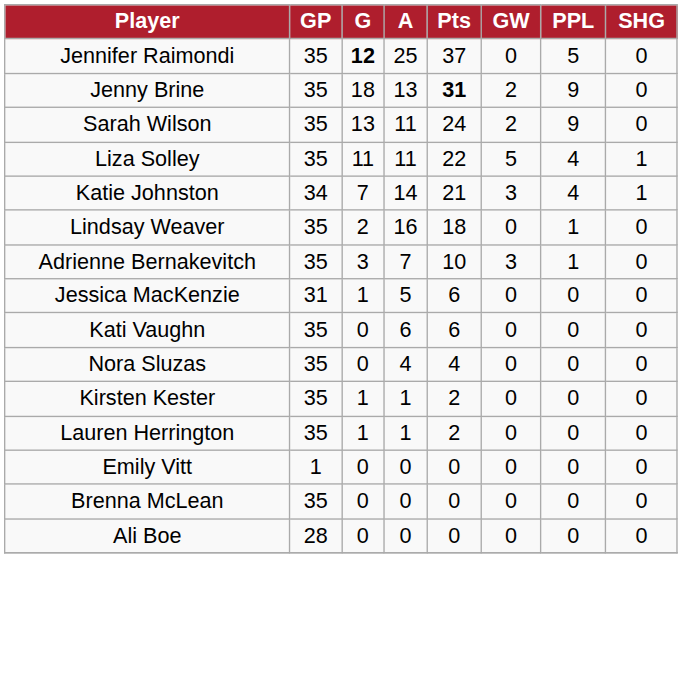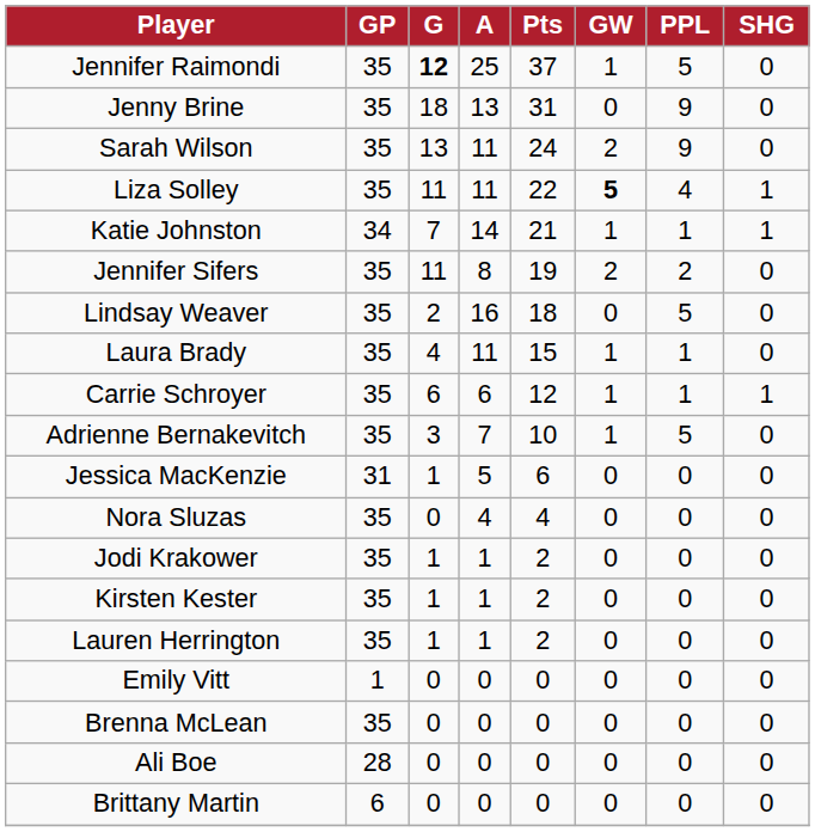 <table class="wikitable" width="80%">
 <tr align="center"  style=" background:#AF1E2D;color:#FFFFFF;">
 <td><strong>Player</strong></td>
 <td><strong>GP</strong></td>
 <td><strong>G</strong></td>
 <td><strong>A</strong></td>
 <td><strong>Pts</strong></td>
 <td><strong>GW</strong></td>
 <td><strong>PPL</strong></td>
 <td><strong>SHG</strong></td>
 </tr>
 <tr align="center" bgcolor="">
 <td>Jennifer Raimondi</td>
 <td>35</td>
 <td><strong>12</strong></td>
 <td>25</td>
 <td>37</td>
-<td>0</td>
+<td>1</td>
 <td>5</td>
 <td>0</td>
 </tr>
 <tr align="center" bgcolor="">
 <td>Jenny Brine</td>
 <td>35</td>
 <td>18</td>
 <td>13</td>
-<td><strong>31</strong></td>
-<td>2</td>
+<td>31</td>
+<td>0</td>
 <td>9</td>
 <td>0</td>
 </tr>
 <tr align="center" bgcolor="">
 <td>Sarah Wilson</td>
 <td>35</td>
 <td>13</td>
 <td>11</td>
 <td>24</td>
 <td>2</td>
 <td>9</td>
 <td>0</td>
 </tr>
 <tr align="center" bgcolor="">
 <td>Liza Solley</td>
 <td>35</td>
 <td>11</td>
 <td>11</td>
 <td>22</td>
-<td>5</td>
+<td><strong>5</strong></td>
 <td>4</td>
 <td>1</td>
 </tr>
 <tr align="center" bgcolor="">
 <td>Katie Johnston</td>
 <td>34</td>
 <td>7</td>
 <td>14</td>
 <td>21</td>
-<td>3</td>
-<td>4</td>
 <td>1</td>
+<td>1</td>
+<td>1</td>
+</tr>
+<tr align="center" bgcolor="">
+<td>Jennifer Sifers</td>
+<td>35</td>
+<td>11</td>
+<td>8</td>
+<td>19</td>
+<td>2</td>
+<td>2</td>
+<td>0</td>
 </tr>
 <tr align="center" bgcolor="">
 <td>Lindsay Weaver</td>
 <td>35</td>
 <td>2</td>
 <td>16</td>
 <td>18</td>
 <td>0</td>
+<td>5</td>
+<td>0</td>
+</tr>
+<tr align="center" bgcolor="">
+<td>Laura Brady</td>
+<td>35</td>
+<td>4</td>
+<td>11</td>
+<td>15</td>
+<td>1</td>
 <td>1</td>
 <td>0</td>
+</tr>
+<tr align="center" bgcolor="">
+<td>Carrie Schroyer</td>
+<td>35</td>
+<td>6</td>
+<td>6</td>
+<td>12</td>
+<td>1</td>
+<td>1</td>
+<td>1</td>
 </tr>
 <tr align="center" bgcolor="">
 <td>Adrienne Bernakevitch</td>
 <td>35</td>
 <td>3</td>
 <td>7</td>
 <td>10</td>
-<td>3</td>
 <td>1</td>
+<td>5</td>
 <td>0</td>
 </tr>
 <tr align="center" bgcolor="">
 <td>Jessica MacKenzie</td>
 <td>31</td>
 <td>1</td>
 <td>5</td>
 <td>6</td>
 <td>0</td>
 <td>0</td>
 <td>0</td>
 </tr>
 <tr align="center" bgcolor="">
-<td>Kati Vaughn</td>
+<td>Nora Sluzas</td>
 <td>35</td>
 <td>0</td>
-<td>6</td>
-<td>6</td>
+<td>4</td>
+<td>4</td>
 <td>0</td>
 <td>0</td>
 <td>0</td>
 </tr>
 <tr align="center" bgcolor="">
-<td>Nora Sluzas</td>
+<td>Jodi Krakower</td>
 <td>35</td>
-<td>0</td>
-<td>4</td>
-<td>4</td>
+<td>1</td>
+<td>1</td>
+<td>2</td>
 <td>0</td>
 <td>0</td>
 <td>0</td>
 </tr>
 <tr align="center" bgcolor="">
 <td>Kirsten Kester</td>
 <td>35</td>
 <td>1</td>
 <td>1</td>
 <td>2</td>
 <td>0</td>
 <td>0</td>
 <td>0</td>
 </tr>
 <tr align="center" bgcolor="">
 <td>Lauren Herrington</td>
 <td>35</td>
 <td>1</td>
 <td>1</td>
 <td>2</td>
 <td>0</td>
 <td>0</td>
 <td>0</td>
 </tr>
 <tr align="center" bgcolor="">
 <td>Emily Vitt</td>
 <td>1</td>
 <td>0</td>
 <td>0</td>
 <td>0</td>
 <td>0</td>
 <td>0</td>
 <td>0</td>
 </tr>
 <tr align="center" bgcolor="">
 <td>Brenna McLean</td>
 <td>35</td>
 <td>0</td>
 <td>0</td>
 <td>0</td>
 <td>0</td>
 <td>0</td>
 <td>0</td>
 </tr>
 <tr align="center" bgcolor="">
 <td>Ali Boe</td>
 <td>28</td>
 <td>0</td>
 <td>0</td>
 <td>0</td>
 <td>0</td>
 <td>0</td>
 <td>0</td>
 </tr>
 <tr align="center" bgcolor="">
+<td>Brittany Martin</td>
+<td>6</td>
+<td>0</td>
+<td>0</td>
+<td>0</td>
+<td>0</td>
+<td>0</td>
+<td>0</td>
+</tr>
+<tr align="center" bgcolor="">
 </tr>
 </table>
